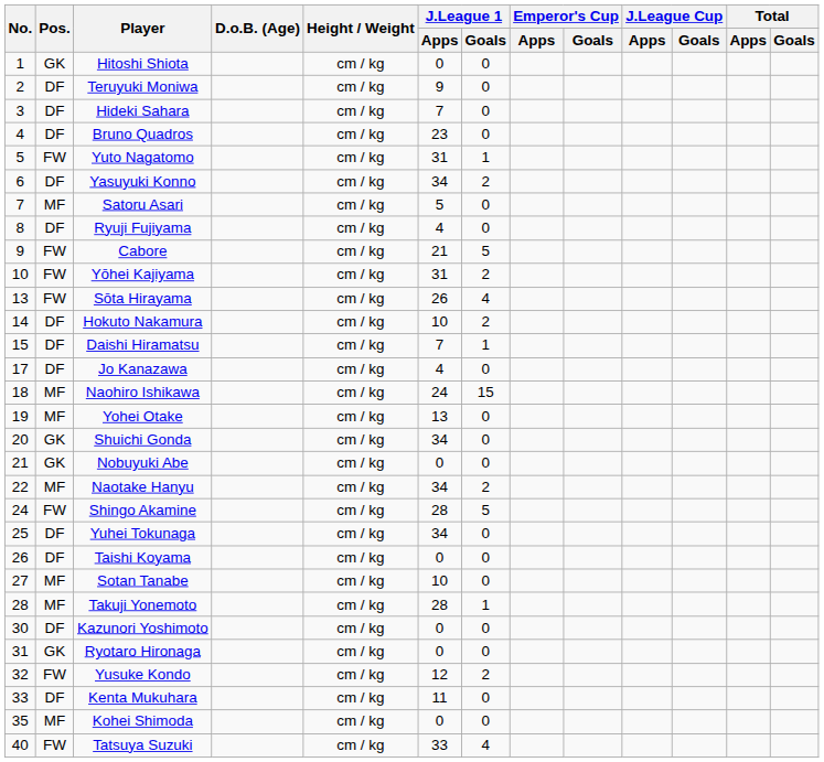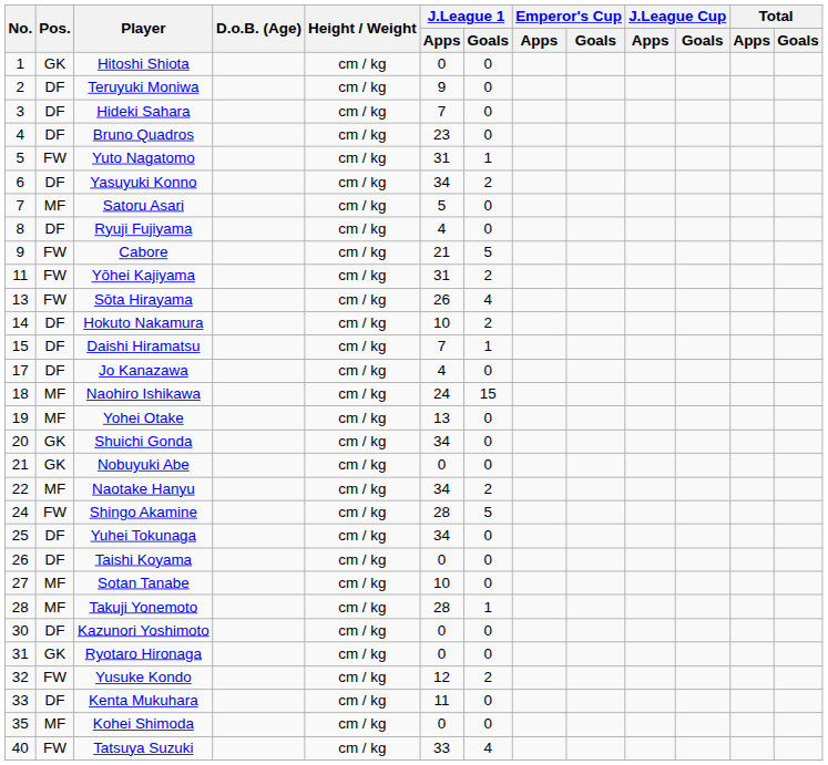 <table class="wikitable" style="text-align:center;">
 <tr>
 <th rowspan="2">No.</th>
 <th rowspan="2">Pos.</th>
 <th rowspan="2">Player</th>
 <th rowspan="2">D.o.B. (Age)</th>
 <th rowspan="2">Height / Weight</th>
 <th colspan="2"><a href='#'>J.League 1</a></th>
 <th colspan="2"><a href='#'>Emperor's Cup</a></th>
 <th colspan="2"><a href='#'>J.League Cup</a></th>
 <th colspan="2">Total</th>
 </tr>
 <tr>
 <th>Apps</th>
 <th>Goals</th>
 <th>Apps</th>
 <th>Goals</th>
 <th>Apps</th>
 <th>Goals</th>
 <th>Apps</th>
 <th>Goals</th>
 </tr>
 <tr>
 <td>1</td>
 <td>GK</td>
 <td><a href='#'>Hitoshi Shiota</a></td>
 <td></td>
 <td>cm / kg</td>
 <td>0</td>
 <td>0</td>
 <td></td>
 <td></td>
 <td></td>
 <td></td>
 <td></td>
 <td></td>
 </tr>
 <tr>
 <td>2</td>
 <td>DF</td>
 <td><a href='#'>Teruyuki Moniwa</a></td>
 <td></td>
 <td>cm / kg</td>
 <td>9</td>
 <td>0</td>
 <td></td>
 <td></td>
 <td></td>
 <td></td>
 <td></td>
 <td></td>
 </tr>
 <tr>
 <td>3</td>
 <td>DF</td>
 <td><a href='#'>Hideki Sahara</a></td>
 <td></td>
 <td>cm / kg</td>
 <td>7</td>
 <td>0</td>
 <td></td>
 <td></td>
 <td></td>
 <td></td>
 <td></td>
 <td></td>
 </tr>
 <tr>
 <td>4</td>
 <td>DF</td>
 <td><a href='#'>Bruno Quadros</a></td>
 <td></td>
 <td>cm / kg</td>
 <td>23</td>
 <td>0</td>
 <td></td>
 <td></td>
 <td></td>
 <td></td>
 <td></td>
 <td></td>
 </tr>
 <tr>
 <td>5</td>
 <td>FW</td>
 <td><a href='#'>Yuto Nagatomo</a></td>
 <td></td>
 <td>cm / kg</td>
 <td>31</td>
 <td>1</td>
 <td></td>
 <td></td>
 <td></td>
 <td></td>
 <td></td>
 <td></td>
 </tr>
 <tr>
 <td>6</td>
 <td>DF</td>
 <td><a href='#'>Yasuyuki Konno</a></td>
 <td></td>
 <td>cm / kg</td>
 <td>34</td>
 <td>2</td>
 <td></td>
 <td></td>
 <td></td>
 <td></td>
 <td></td>
 <td></td>
 </tr>
 <tr>
 <td>7</td>
 <td>MF</td>
 <td><a href='#'>Satoru Asari</a></td>
 <td></td>
 <td>cm / kg</td>
 <td>5</td>
 <td>0</td>
 <td></td>
 <td></td>
 <td></td>
 <td></td>
 <td></td>
 <td></td>
 </tr>
 <tr>
 <td>8</td>
 <td>DF</td>
 <td><a href='#'>Ryuji Fujiyama</a></td>
 <td></td>
 <td>cm / kg</td>
 <td>4</td>
 <td>0</td>
 <td></td>
 <td></td>
 <td></td>
 <td></td>
 <td></td>
 <td></td>
 </tr>
 <tr>
 <td>9</td>
 <td>FW</td>
 <td><a href='#'>Cabore</a></td>
 <td></td>
 <td>cm / kg</td>
 <td>21</td>
 <td>5</td>
 <td></td>
 <td></td>
 <td></td>
 <td></td>
 <td></td>
 <td></td>
 </tr>
 <tr>
-<td>10</td>
+<td>11</td>
 <td>FW</td>
 <td><a href='#'>Yōhei Kajiyama</a></td>
 <td></td>
 <td>cm / kg</td>
 <td>31</td>
 <td>2</td>
 <td></td>
 <td></td>
 <td></td>
 <td></td>
 <td></td>
 <td></td>
 </tr>
 <tr>
 <td>13</td>
 <td>FW</td>
 <td><a href='#'>Sōta Hirayama</a></td>
 <td></td>
 <td>cm / kg</td>
 <td>26</td>
 <td>4</td>
 <td></td>
 <td></td>
 <td></td>
 <td></td>
 <td></td>
 <td></td>
 </tr>
 <tr>
 <td>14</td>
 <td>DF</td>
 <td><a href='#'>Hokuto Nakamura</a></td>
 <td></td>
 <td>cm / kg</td>
 <td>10</td>
 <td>2</td>
 <td></td>
 <td></td>
 <td></td>
 <td></td>
 <td></td>
 <td></td>
 </tr>
 <tr>
 <td>15</td>
 <td>DF</td>
 <td><a href='#'>Daishi Hiramatsu</a></td>
 <td></td>
 <td>cm / kg</td>
 <td>7</td>
 <td>1</td>
 <td></td>
 <td></td>
 <td></td>
 <td></td>
 <td></td>
 <td></td>
 </tr>
 <tr>
 <td>17</td>
 <td>DF</td>
 <td><a href='#'>Jo Kanazawa</a></td>
 <td></td>
 <td>cm / kg</td>
 <td>4</td>
 <td>0</td>
 <td></td>
 <td></td>
 <td></td>
 <td></td>
 <td></td>
 <td></td>
 </tr>
 <tr>
 <td>18</td>
 <td>MF</td>
 <td><a href='#'>Naohiro Ishikawa</a></td>
 <td></td>
 <td>cm / kg</td>
 <td>24</td>
 <td>15</td>
 <td></td>
 <td></td>
 <td></td>
 <td></td>
 <td></td>
 <td></td>
 </tr>
 <tr>
 <td>19</td>
 <td>MF</td>
 <td><a href='#'>Yohei Otake</a></td>
 <td></td>
 <td>cm / kg</td>
 <td>13</td>
 <td>0</td>
 <td></td>
 <td></td>
 <td></td>
 <td></td>
 <td></td>
 <td></td>
 </tr>
 <tr>
 <td>20</td>
 <td>GK</td>
 <td><a href='#'>Shuichi Gonda</a></td>
 <td></td>
 <td>cm / kg</td>
 <td>34</td>
 <td>0</td>
 <td></td>
 <td></td>
 <td></td>
 <td></td>
 <td></td>
 <td></td>
 </tr>
 <tr>
 <td>21</td>
 <td>GK</td>
 <td><a href='#'>Nobuyuki Abe</a></td>
 <td></td>
 <td>cm / kg</td>
 <td>0</td>
 <td>0</td>
 <td></td>
 <td></td>
 <td></td>
 <td></td>
 <td></td>
 <td></td>
 </tr>
 <tr>
 <td>22</td>
 <td>MF</td>
 <td><a href='#'>Naotake Hanyu</a></td>
 <td></td>
 <td>cm / kg</td>
 <td>34</td>
 <td>2</td>
 <td></td>
 <td></td>
 <td></td>
 <td></td>
 <td></td>
 <td></td>
 </tr>
 <tr>
 <td>24</td>
 <td>FW</td>
 <td><a href='#'>Shingo Akamine</a></td>
 <td></td>
 <td>cm / kg</td>
 <td>28</td>
 <td>5</td>
 <td></td>
 <td></td>
 <td></td>
 <td></td>
 <td></td>
 <td></td>
 </tr>
 <tr>
 <td>25</td>
 <td>DF</td>
 <td><a href='#'>Yuhei Tokunaga</a></td>
 <td></td>
 <td>cm / kg</td>
 <td>34</td>
 <td>0</td>
 <td></td>
 <td></td>
 <td></td>
 <td></td>
 <td></td>
 <td></td>
 </tr>
 <tr>
 <td>26</td>
 <td>DF</td>
 <td><a href='#'>Taishi Koyama</a></td>
 <td></td>
 <td>cm / kg</td>
 <td>0</td>
 <td>0</td>
 <td></td>
 <td></td>
 <td></td>
 <td></td>
 <td></td>
 <td></td>
 </tr>
 <tr>
 <td>27</td>
 <td>MF</td>
 <td><a href='#'>Sotan Tanabe</a></td>
 <td></td>
 <td>cm / kg</td>
 <td>10</td>
 <td>0</td>
 <td></td>
 <td></td>
 <td></td>
 <td></td>
 <td></td>
 <td></td>
 </tr>
 <tr>
 <td>28</td>
 <td>MF</td>
 <td><a href='#'>Takuji Yonemoto</a></td>
 <td></td>
 <td>cm / kg</td>
 <td>28</td>
 <td>1</td>
 <td></td>
 <td></td>
 <td></td>
 <td></td>
 <td></td>
 <td></td>
 </tr>
 <tr>
 <td>30</td>
 <td>DF</td>
 <td><a href='#'>Kazunori Yoshimoto</a></td>
 <td></td>
 <td>cm / kg</td>
 <td>0</td>
 <td>0</td>
 <td></td>
 <td></td>
 <td></td>
 <td></td>
 <td></td>
 <td></td>
 </tr>
 <tr>
 <td>31</td>
 <td>GK</td>
 <td><a href='#'>Ryotaro Hironaga</a></td>
 <td></td>
 <td>cm / kg</td>
 <td>0</td>
 <td>0</td>
 <td></td>
 <td></td>
 <td></td>
 <td></td>
 <td></td>
 <td></td>
 </tr>
 <tr>
 <td>32</td>
 <td>FW</td>
 <td><a href='#'>Yusuke Kondo</a></td>
 <td></td>
 <td>cm / kg</td>
 <td>12</td>
 <td>2</td>
 <td></td>
 <td></td>
 <td></td>
 <td></td>
 <td></td>
 <td></td>
 </tr>
 <tr>
 <td>33</td>
 <td>DF</td>
 <td><a href='#'>Kenta Mukuhara</a></td>
 <td></td>
 <td>cm / kg</td>
 <td>11</td>
 <td>0</td>
 <td></td>
 <td></td>
 <td></td>
 <td></td>
 <td></td>
 <td></td>
 </tr>
 <tr>
 <td>35</td>
 <td>MF</td>
 <td><a href='#'>Kohei Shimoda</a></td>
 <td></td>
 <td>cm / kg</td>
 <td>0</td>
 <td>0</td>
 <td></td>
 <td></td>
 <td></td>
 <td></td>
 <td></td>
 <td></td>
 </tr>
 <tr>
 <td>40</td>
 <td>FW</td>
 <td><a href='#'>Tatsuya Suzuki</a></td>
 <td></td>
 <td>cm / kg</td>
 <td>33</td>
 <td>4</td>
 <td></td>
 <td></td>
 <td></td>
 <td></td>
 <td></td>
 <td></td>
 </tr>
 </table>
